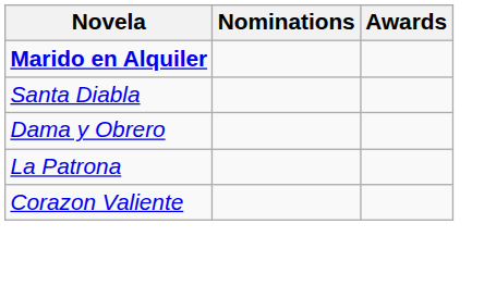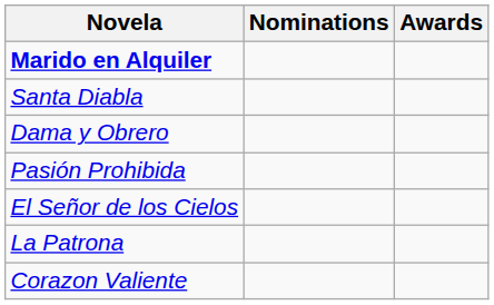 <table class="wikitable" align="center" class="sortable">
 <tr bgcolor="#CCCCCC">
 <th>Novela</th>
 <th>Nominations</th>
 <th>Awards</th>
 </tr>
 <tr>
 <td><strong><a href='#'>Marido en Alquiler</a></strong></td>
 <td></td>
 <td></td>
 </tr>
 <tr>
 <td><em><a href='#'>Santa Diabla</a></em></td>
 <td></td>
 <td></td>
 </tr>
 <tr>
 <td><em><a href='#'>Dama y Obrero</a></em></td>
 <td></td>
 <td></td>
 </tr>
 <tr>
+<td><em><a href='#'>Pasión Prohibida</a></em></td>
+<td></td>
+<td></td>
+</tr>
+<tr>
+<td><em><a href='#'>El Señor de los Cielos</a></em></td>
+<td></td>
+<td></td>
+</tr>
+<tr>
 <td><em><a href='#'>La Patrona</a></em></td>
 <td></td>
 <td></td>
 </tr>
 <tr>
 <td><em><a href='#'>Corazon Valiente</a></em></td>
 <td></td>
 <td></td>
 </tr>
 </table>
